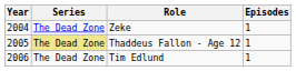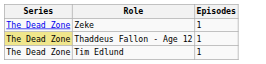 <table class="wikitable" style="font-size: 90%;">
 <tr>
-<th>Year</th>
 <th>Series</th>
 <th>Role</th>
 <th>Episodes</th>
 </tr>
 <tr>
-<td>2004</td>
 <td><a href='#'>The Dead Zone</a></td>
 <td>Zeke</td>
 <td>1</td>
 </tr>
 <tr>
-<td>2005</td>
 <td style="background: khaki;">The Dead Zone</td>
 <td>Thaddeus Fallon - Age 12</td>
 <td>1</td>
 </tr>
 <tr>
-<td>2006</td>
 <td>The Dead Zone</td>
 <td>Tim Edlund</td>
 <td>1</td>
 </tr>
 </table>
